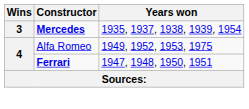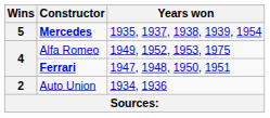 <table class="wikitable" style="font-size: 95%;">
 <tr>
 <th>Wins</th>
 <th>Constructor</th>
 <th>Years won</th>
 </tr>
 <tr>
-<th>3</th>
+<th>5</th>
 <td><strong> <a href='#'>Mercedes</a></strong></td>
 <td><span><a href='#'>1935</a>, <a href='#'>1937</a>, <a href='#'>1938</a>, <a href='#'>1939</a></span>, <a href='#'>1954</a></td>
 </tr>
 <tr>
 <th rowspan="2">4</th>
 <td> <a href='#'>Alfa Romeo</a></td>
 <td><span><a href='#'>1949</a></span>, <a href='#'>1952</a>, <a href='#'>1953</a>, <span><a href='#'>1975</a></span></td>
 </tr>
 <tr>
 <td><strong> <a href='#'>Ferrari</a></strong></td>
 <td><span><a href='#'>1947</a>, <a href='#'>1948</a></span>, <a href='#'>1950</a>, <a href='#'>1951</a></td>
 </tr>
 <tr>
+<th>2</th>
+<td> <a href='#'>Auto Union</a></td>
+<td><span><a href='#'>1934</a></span>, <span><a href='#'>1936</a></span></td>
+</tr>
+<tr>
 <th colspan="3">Sources:</th>
 </tr>
 </table>
